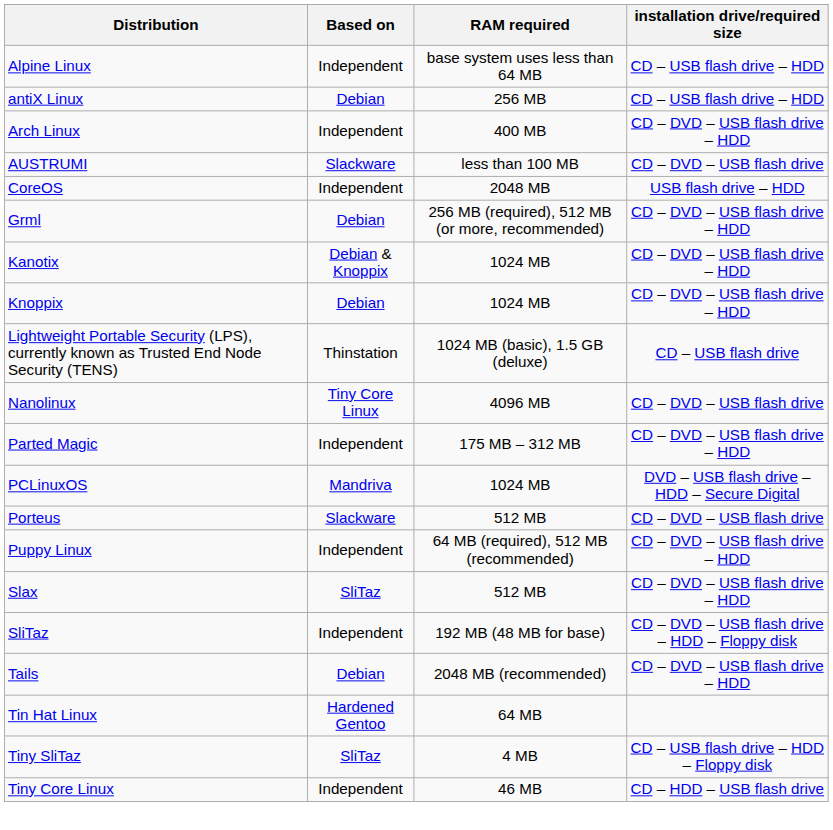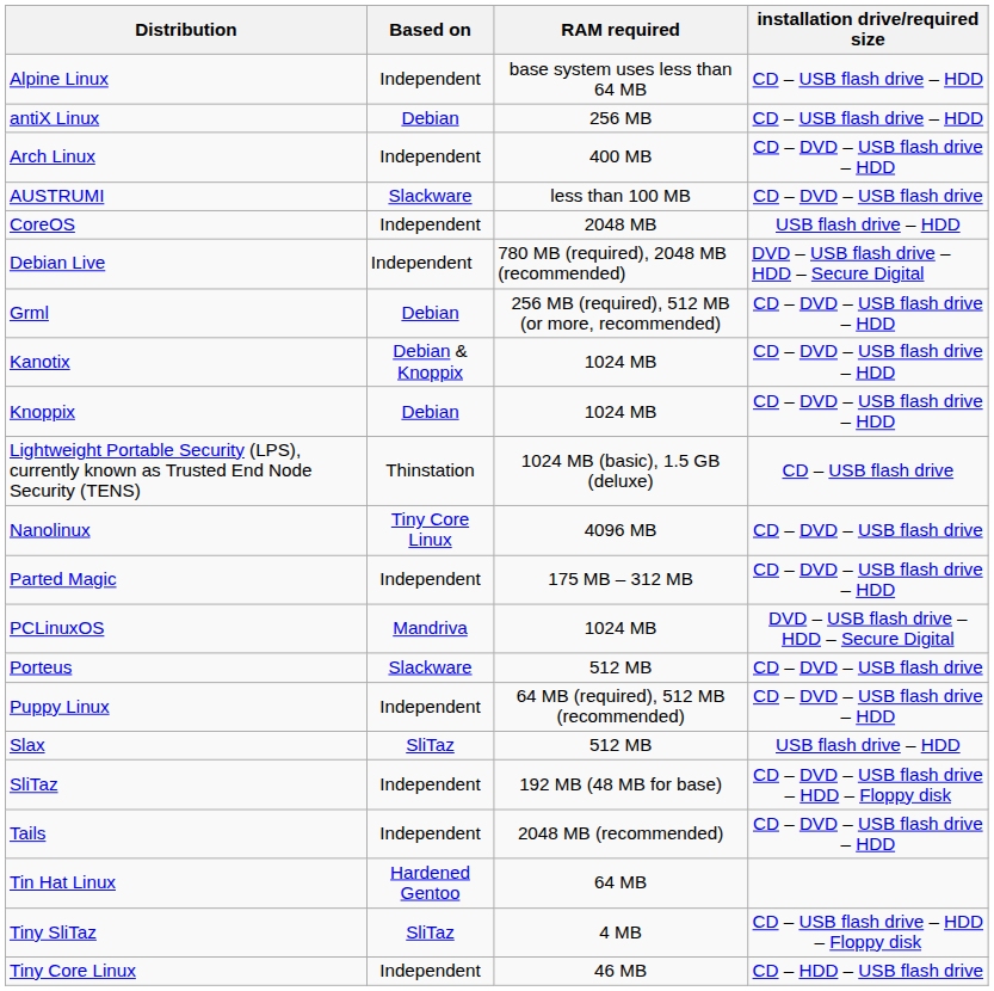 <table class="wikitable sortable">
 <tr>
 </tr>
 <tr style="background:#efefef;">
 <th>Distribution</th>
 <th>Based on</th>
 <th data-sort-type=numeric>RAM required</th>
 <th>installation drive/required size</th>
 </tr>
 <tr>
 <td align=left><a href='#'>Alpine Linux</a></td>
 <td align=center>Independent</td>
 <td align=center data-sort-value="64">base system uses less than 64 MB</td>
 <td align=center><a href='#'>CD</a> – <a href='#'>USB flash drive</a> – <a href='#'>HDD</a></td>
 </tr>
 <tr>
 <td align=left><a href='#'>antiX Linux</a></td>
 <td align=center><a href='#'>Debian</a></td>
 <td align=center data-sort-value="256">256 MB</td>
 <td align=center><a href='#'>CD</a> – <a href='#'>USB flash drive</a> – <a href='#'>HDD</a></td>
 </tr>
 <tr>
 <td align=left><a href='#'>Arch Linux</a></td>
 <td align=center>Independent</td>
 <td align=center data-sort-value="400">400 MB</td>
 <td align=center><a href='#'>CD</a> – <a href='#'>DVD</a> – <a href='#'>USB flash drive</a> – <a href='#'>HDD</a></td>
 </tr>
 <tr>
 <td align=left><a href='#'>AUSTRUMI</a></td>
 <td align=center><a href='#'>Slackware</a></td>
 <td align=center data-sort-value="100">less than 100 MB</td>
 <td align=center><a href='#'>CD</a> – <a href='#'>DVD</a> – <a href='#'>USB flash drive</a></td>
 </tr>
 <tr>
 <td align=left><a href='#'>CoreOS</a></td>
 <td align=center>Independent</td>
 <td align=center data-sort-value="2048">2048 MB</td>
 <td align=center><a href='#'>USB flash drive</a> – <a href='#'>HDD</a></td>
+</tr>
+<tr>
+<td><a href='#'>Debian Live</a></td>
+<td>Independent</td>
+<td>780 MB (required), 2048 MB (recommended)</td>
+<td><a href='#'>DVD</a> – <a href='#'>USB flash drive</a> – <a href='#'>HDD</a> – <a href='#'>Secure Digital</a></td>
 </tr>
 <tr>
 <td align=left><a href='#'>Grml</a></td>
 <td align=center><a href='#'>Debian</a></td>
 <td align=center data-sort-value="256">256 MB (required), 512 MB (or more, recommended)</td>
 <td align=center><a href='#'>CD</a> – <a href='#'>DVD</a> – <a href='#'>USB flash drive</a> – <a href='#'>HDD</a></td>
 </tr>
 <tr>
 <td align=left><a href='#'>Kanotix</a></td>
 <td align=center><a href='#'>Debian</a> & <a href='#'>Knoppix</a></td>
 <td align=center data-sort-value="1024">1024 MB</td>
 <td align=center><a href='#'>CD</a> – <a href='#'>DVD</a> – <a href='#'>USB flash drive</a> – <a href='#'>HDD</a></td>
 </tr>
 <tr>
 <td align=left><a href='#'>Knoppix</a></td>
 <td align=center><a href='#'>Debian</a></td>
 <td align=center data-sort-value="1024">1024 MB</td>
 <td align=center><a href='#'>CD</a> – <a href='#'>DVD</a> – <a href='#'>USB flash drive</a> – <a href='#'>HDD</a></td>
 </tr>
 <tr>
 <td align=left><a href='#'>Lightweight Portable Security</a> (LPS), currently known as Trusted End Node Security (TENS)</td>
 <td align=center>Thinstation</td>
 <td align=center data-sort-value="1024">1024 MB (basic), 1.5 GB (deluxe)</td>
 <td align=center><a href='#'>CD</a> – <a href='#'>USB flash drive</a></td>
 </tr>
 <tr>
 <td align=left><a href='#'>Nanolinux</a></td>
 <td align=center><a href='#'>Tiny Core Linux</a></td>
 <td align=center data-sort-value="4096">4096 MB</td>
 <td align=center><a href='#'>CD</a> – <a href='#'>DVD</a> – <a href='#'>USB flash drive</a></td>
 </tr>
 <tr>
 <td align=left><a href='#'>Parted Magic</a></td>
 <td align=center>Independent</td>
 <td align=center data-sort-value="175">175 MB – 312 MB</td>
 <td align=center><a href='#'>CD</a> – <a href='#'>DVD</a> – <a href='#'>USB flash drive</a> – <a href='#'>HDD</a></td>
 </tr>
 <tr>
 <td align=left><a href='#'>PCLinuxOS</a></td>
 <td align=center><a href='#'>Mandriva</a></td>
 <td align=center data-sort-value="1024">1024 MB</td>
 <td align=center><a href='#'>DVD</a> – <a href='#'>USB flash drive</a> – <a href='#'>HDD</a> – <a href='#'>Secure Digital</a></td>
 </tr>
 <tr>
 <td align=left><a href='#'>Porteus</a></td>
 <td align=center><a href='#'>Slackware</a></td>
 <td align=center data-sort-value="512">512 MB</td>
 <td align=center><a href='#'>CD</a> – <a href='#'>DVD</a> – <a href='#'>USB flash drive</a></td>
 </tr>
 <tr>
 <td align=left><a href='#'>Puppy Linux</a></td>
 <td align=center>Independent</td>
 <td align=center data-sort-value="64">64 MB (required), 512 MB (recommended)</td>
 <td align=center><a href='#'>CD</a> – <a href='#'>DVD</a> – <a href='#'>USB flash drive</a> – <a href='#'>HDD</a></td>
 </tr>
 <tr>
 <td align=left><a href='#'>Slax</a></td>
 <td align=center><a href='#'>SliTaz</a></td>
 <td align=center data-sort-value="512">512 MB</td>
-<td align=center><a href='#'>CD</a> – <a href='#'>DVD</a> – <a href='#'>USB flash drive</a> – <a href='#'>HDD</a></td>
+<td align=center><a href='#'>USB flash drive</a> – <a href='#'>HDD</a></td>
 </tr>
 <tr>
 <td align=left><a href='#'>SliTaz</a></td>
 <td align=center>Independent</td>
 <td align=center data-sort-value="192">192 MB (48 MB for base)</td>
 <td align=center><a href='#'>CD</a> – <a href='#'>DVD</a> – <a href='#'>USB flash drive</a> – <a href='#'>HDD</a> – <a href='#'>Floppy disk</a></td>
 </tr>
 <tr>
 <td align=left><a href='#'>Tails</a></td>
-<td align=center><a href='#'>Debian</a></td>
+<td align=center>Independent</td>
 <td align=center data-sort-value="2048">2048 MB (recommended)</td>
 <td align=center><a href='#'>CD</a> – <a href='#'>DVD</a> – <a href='#'>USB flash drive</a> – <a href='#'>HDD</a></td>
 </tr>
 <tr>
 <td align=left><a href='#'>Tin Hat Linux</a></td>
 <td align=center><a href='#'>Hardened Gentoo</a></td>
 <td align=center data-sort-value="64">64 MB</td>
 </tr>
 <tr>
 <td align=left><a href='#'>Tiny SliTaz</a></td>
 <td align=center><a href='#'>SliTaz</a></td>
 <td align=center data-sort-value="4">4 MB</td>
 <td align=center><a href='#'>CD</a> – <a href='#'>USB flash drive</a> – <a href='#'>HDD</a> – <a href='#'>Floppy disk</a></td>
 </tr>
 <tr>
 <td align=left><a href='#'>Tiny Core Linux</a></td>
 <td align=center>Independent</td>
 <td align=center data-sort-value="46">46 MB</td>
 <td align=center><a href='#'>CD</a> – <a href='#'>HDD</a> – <a href='#'>USB flash drive</a></td>
 </tr>
 </table>
